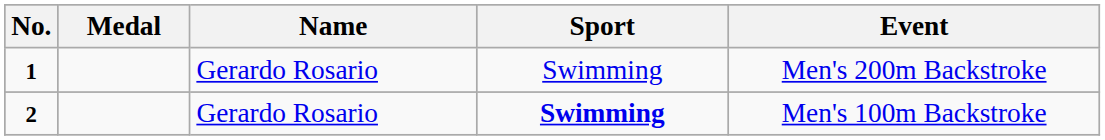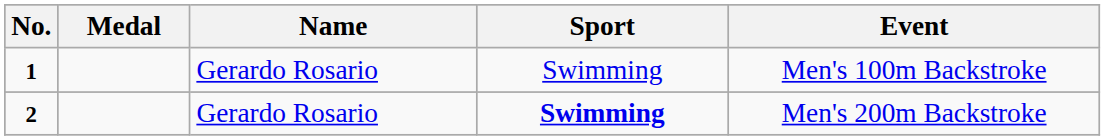 <table class="wikitable" style="font-size:100%; text-align:center;">
 <tr>
 <th width="10">No.</th>
 <th width="70">Medal</th>
 <th width="160">Name</th>
 <th width="140">Sport</th>
 <th width="210">Event</th>
 </tr>
 <tr>
 <td><small><strong>1</strong></small></td>
 <td></td>
 <td align=left><a href='#'>Gerardo Rosario</a></td>
 <td> <a href='#'>Swimming</a></td>
-<td><a href='#'>Men's 200m Backstroke</a></td>
+<td><a href='#'>Men's 100m Backstroke</a></td>
 </tr>
 <tr>
 <td><small><strong>2</strong></small></td>
 <td></td>
 <td align=left><a href='#'>Gerardo Rosario</a></td>
 <td><strong> <a href='#'>Swimming</a></strong></td>
-<td><a href='#'>Men's 100m Backstroke</a></td>
+<td><a href='#'>Men's 200m Backstroke</a></td>
 </tr>
 </table>
